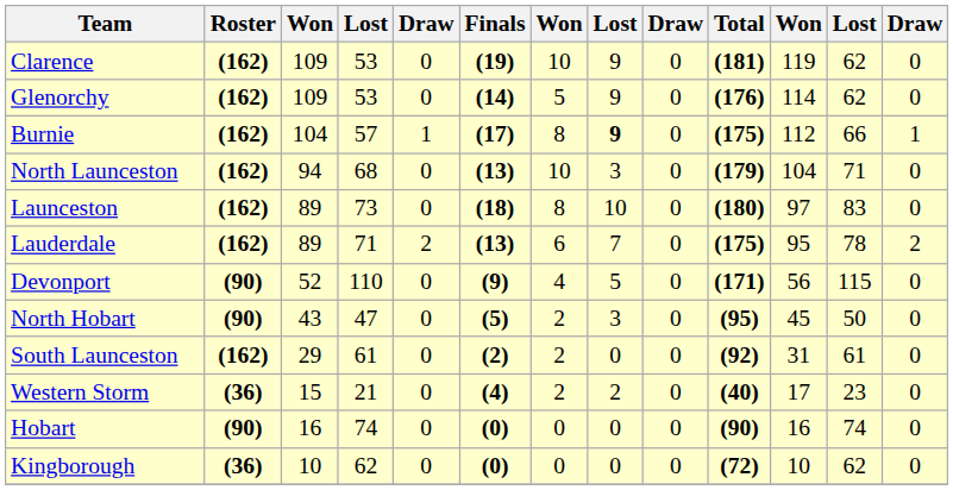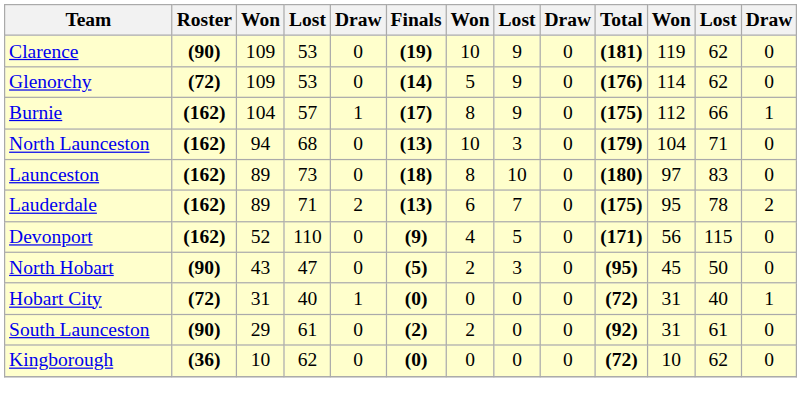 <table class="wikitable" style="text-align:center;">
 <tr>
 <th width=130>Team</th>
 <th style="width:20px;" abbr="Roster">Roster</th>
 <th style="width:20px;" abbr="Won">Won</th>
 <th style="width:20px;" abbr="Lost">Lost</th>
 <th style="width:20px;" abbr="Draw">Draw</th>
 <th style="width:20px;" abbr="Finals">Finals</th>
 <th style="width:20px;" abbr="Won">Won</th>
 <th style="width:20px;" abbr="Lost">Lost</th>
 <th style="width:20px;" abbr="Draw">Draw</th>
 <th style="width:20px;" abbr="Total">Total</th>
 <th style="width:20px;" abbr="Won">Won</th>
 <th style="width:20px;" abbr="Lost">Lost</th>
 <th style="width:20px;" abbr="Draw">Draw</th>
 </tr>
 <tr style="background:#ffc;">
 <td style="text-align:left;"><a href='#'>Clarence</a></td>
-<td><strong>(162)</strong></td>
+<td><strong>(90)</strong></td>
 <td>109</td>
 <td>53</td>
 <td>0</td>
 <td><strong>(19)</strong></td>
 <td>10</td>
 <td>9</td>
 <td>0</td>
 <td><strong>(181)</strong></td>
 <td>119</td>
 <td>62</td>
 <td>0</td>
 </tr>
 <tr style="background:#ffc;">
 <td style="text-align:left;"><a href='#'>Glenorchy</a></td>
-<td><strong>(162)</strong></td>
+<td><strong>(72)</strong></td>
 <td>109</td>
 <td>53</td>
 <td>0</td>
 <td><strong>(14)</strong></td>
 <td>5</td>
 <td>9</td>
 <td>0</td>
 <td><strong>(176)</strong></td>
 <td>114</td>
 <td>62</td>
 <td>0</td>
 </tr>
 <tr style="background:#ffc;">
 <td style="text-align:left;"><a href='#'>Burnie</a></td>
 <td><strong>(162)</strong></td>
 <td>104</td>
 <td>57</td>
 <td>1</td>
 <td><strong>(17)</strong></td>
 <td>8</td>
-<td><strong>9</strong></td>
+<td>9</td>
 <td>0</td>
 <td><strong>(175)</strong></td>
 <td>112</td>
 <td>66</td>
 <td>1</td>
 </tr>
 <tr style="background:#ffc;">
 <td style="text-align:left;"><a href='#'>North Launceston</a></td>
 <td><strong>(162)</strong></td>
 <td>94</td>
 <td>68</td>
 <td>0</td>
 <td><strong>(13)</strong></td>
 <td>10</td>
 <td>3</td>
 <td>0</td>
 <td><strong>(179)</strong></td>
 <td>104</td>
 <td>71</td>
 <td>0</td>
 </tr>
 <tr style="background:#ffc;">
 <td style="text-align:left;"><a href='#'>Launceston</a></td>
 <td><strong>(162)</strong></td>
 <td>89</td>
 <td>73</td>
 <td>0</td>
 <td><strong>(18)</strong></td>
 <td>8</td>
 <td>10</td>
 <td>0</td>
 <td><strong>(180)</strong></td>
 <td>97</td>
 <td>83</td>
 <td>0</td>
 </tr>
 <tr style="background:#ffc;">
 <td style="text-align:left;"><a href='#'>Lauderdale</a></td>
 <td><strong>(162)</strong></td>
 <td>89</td>
 <td>71</td>
 <td>2</td>
 <td><strong>(13)</strong></td>
 <td>6</td>
 <td>7</td>
 <td>0</td>
 <td><strong>(175)</strong></td>
 <td>95</td>
 <td>78</td>
 <td>2</td>
 </tr>
 <tr style="background:#ffc;">
 <td style="text-align:left;"><a href='#'>Devonport</a></td>
-<td><strong>(90)</strong></td>
+<td><strong>(162)</strong></td>
 <td>52</td>
 <td>110</td>
 <td>0</td>
 <td><strong>(9)</strong></td>
 <td>4</td>
 <td>5</td>
 <td>0</td>
 <td><strong>(171)</strong></td>
 <td>56</td>
 <td>115</td>
 <td>0</td>
 </tr>
 <tr style="background:#ffc;">
 <td style="text-align:left;"><a href='#'>North Hobart</a></td>
 <td><strong>(90)</strong></td>
 <td>43</td>
 <td>47</td>
 <td>0</td>
 <td><strong>(5)</strong></td>
 <td>2</td>
 <td>3</td>
 <td>0</td>
 <td><strong>(95)</strong></td>
 <td>45</td>
 <td>50</td>
 <td>0</td>
 </tr>
 <tr style="background:#ffc;">
+<td style="text-align:left;"><a href='#'>Hobart City</a></td>
+<td><strong>(72)</strong></td>
+<td>31</td>
+<td>40</td>
+<td>1</td>
+<td><strong>(0)</strong></td>
+<td>0</td>
+<td>0</td>
+<td>0</td>
+<td><strong>(72)</strong></td>
+<td>31</td>
+<td>40</td>
+<td>1</td>
+</tr>
+<tr style="background:#ffc;">
 <td style="text-align:left;"><a href='#'>South Launceston</a></td>
-<td><strong>(162)</strong></td>
+<td><strong>(90)</strong></td>
 <td>29</td>
 <td>61</td>
 <td>0</td>
 <td><strong>(2)</strong></td>
 <td>2</td>
 <td>0</td>
 <td>0</td>
 <td><strong>(92)</strong></td>
 <td>31</td>
 <td>61</td>
-<td>0</td>
-</tr>
-<tr style="background:#ffc;">
-<td style="text-align:left;"><a href='#'>Western Storm</a></td>
-<td><strong>(36)</strong></td>
-<td>15</td>
-<td>21</td>
-<td>0</td>
-<td><strong>(4)</strong></td>
-<td>2</td>
-<td>2</td>
-<td>0</td>
-<td><strong>(40)</strong></td>
-<td>17</td>
-<td>23</td>
-<td>0</td>
-</tr>
-<tr style="background:#ffc;">
-<td style="text-align:left;"><a href='#'>Hobart</a></td>
-<td><strong>(90)</strong></td>
-<td>16</td>
-<td>74</td>
-<td>0</td>
-<td><strong>(0)</strong></td>
-<td>0</td>
-<td>0</td>
-<td>0</td>
-<td><strong>(90)</strong></td>
-<td>16</td>
-<td>74</td>
 <td>0</td>
 </tr>
 <tr style="background:#ffc;">
 <td style="text-align:left;"><a href='#'>Kingborough</a></td>
 <td><strong>(36)</strong></td>
 <td>10</td>
 <td>62</td>
 <td>0</td>
 <td><strong>(0)</strong></td>
 <td>0</td>
 <td>0</td>
 <td>0</td>
 <td><strong>(72)</strong></td>
 <td>10</td>
 <td>62</td>
 <td>0</td>
 </tr>
 <tr style="background:#ffc;">
 </tr>
 </table>
